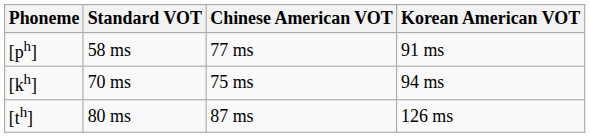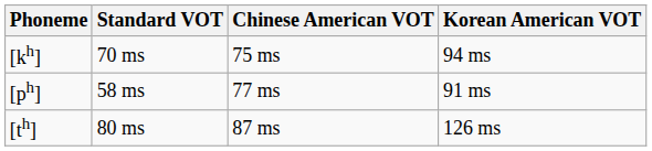 <table class="wikitable">
 <tr>
 <th>Phoneme</th>
 <th>Standard VOT</th>
 <th>Chinese American VOT</th>
 <th>Korean American VOT</th>
 </tr>
 <tr>
+<td>[k<sup>h</sup>]</td>
+<td>70 ms</td>
+<td>75 ms</td>
+<td>94 ms</td>
+</tr>
+<tr>
 <td>[p<sup>h</sup>]</td>
 <td>58 ms</td>
 <td>77 ms</td>
 <td>91 ms</td>
-</tr>
-<tr>
-<td>[k<sup>h</sup>]</td>
-<td>70 ms</td>
-<td>75 ms</td>
-<td>94 ms</td>
 </tr>
 <tr>
 <td>[t<sup>h</sup>]</td>
 <td>80 ms</td>
 <td>87 ms</td>
 <td>126 ms</td>
 </tr>
 </table>
